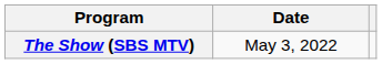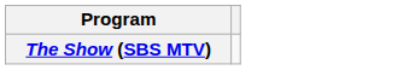 <table class="wikitable plainrowheaders" style="text-align:center;">
 <tr>
 <th width="190">Program</th>
-<th width="140">Date</th>
 <th class="unsortable"></th>
 </tr>
 <tr>
 <th scope="row"><em><a href='#'>The Show</a></em> (<a href='#'>SBS MTV</a>)</th>
-<td>May 3, 2022</td>
 <td></td>
 </tr>
 </table>
